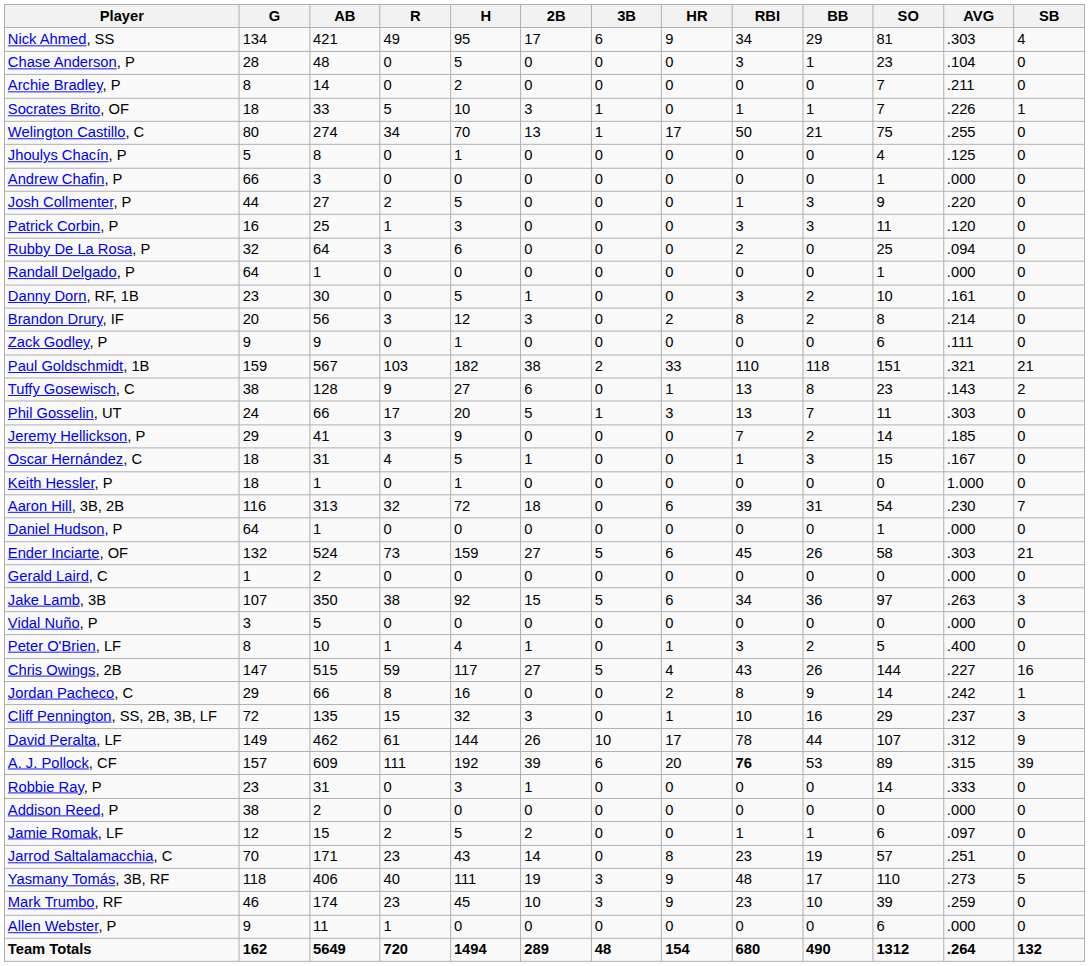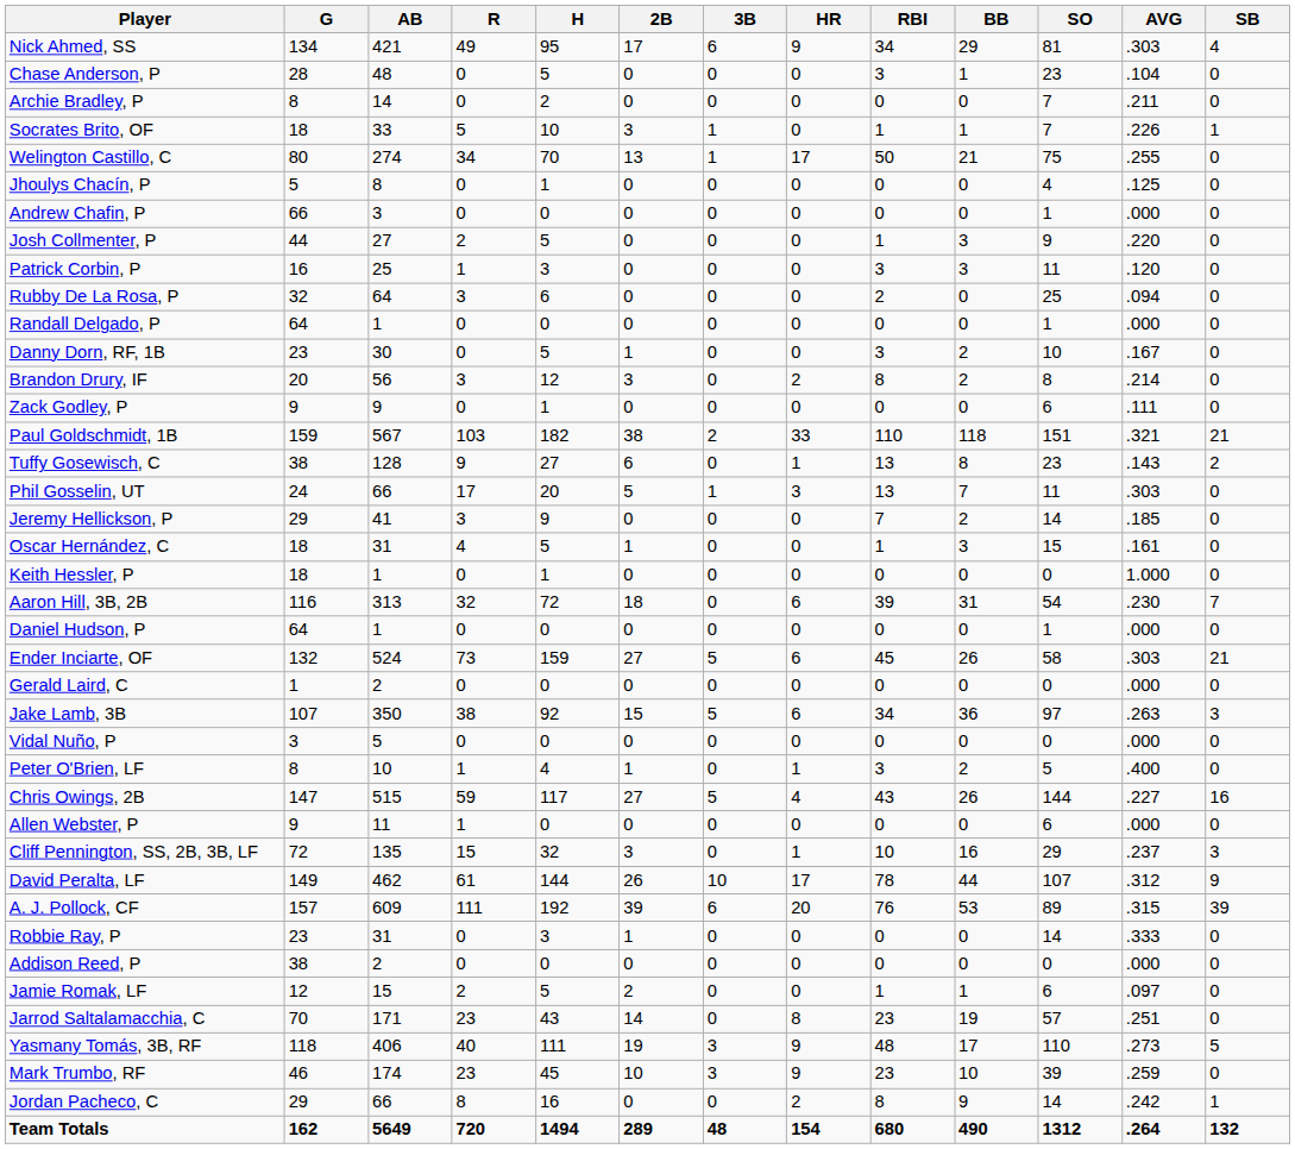 <table class="wikitable sortable">
 <tr>
 <th bgcolor="#DDDDFF" width="20%">Player</th>
 <th bgcolor="#DDDDFF" width="6%">G</th>
 <th bgcolor="#DDDDFF" width="6%">AB</th>
 <th bgcolor="#DDDDFF" width="6%">R</th>
 <th bgcolor="#DDDDFF" width="6%">H</th>
 <th bgcolor="#DDDDFF" width="6%">2B</th>
 <th bgcolor="#DDDDFF" width="6%">3B</th>
 <th bgcolor="#DDDDFF" width="6%">HR</th>
 <th bgcolor="#DDDDFF" width="6%">RBI</th>
 <th bgcolor="#DDDDFF" width="6%">BB</th>
 <th bgcolor="#DDDDFF" width="6%">SO</th>
 <th bgcolor="#DDDDFF" width="6%">AVG</th>
 <th bgcolor="#DDDDFF" width="6%">SB</th>
 </tr>
 <tr>
 <td><a href='#'>Nick Ahmed</a>, SS</td>
 <td>134</td>
 <td>421</td>
 <td>49</td>
 <td>95</td>
 <td>17</td>
 <td>6</td>
 <td>9</td>
 <td>34</td>
 <td>29</td>
 <td>81</td>
 <td>.303</td>
 <td>4</td>
 </tr>
 <tr>
 <td><a href='#'>Chase Anderson</a>, P</td>
 <td>28</td>
 <td>48</td>
 <td>0</td>
 <td>5</td>
 <td>0</td>
 <td>0</td>
 <td>0</td>
 <td>3</td>
 <td>1</td>
 <td>23</td>
 <td>.104</td>
 <td>0</td>
 </tr>
 <tr>
 <td><a href='#'>Archie Bradley</a>, P</td>
 <td>8</td>
 <td>14</td>
 <td>0</td>
 <td>2</td>
 <td>0</td>
 <td>0</td>
 <td>0</td>
 <td>0</td>
 <td>0</td>
 <td>7</td>
 <td>.211</td>
 <td>0</td>
 </tr>
 <tr>
 <td><a href='#'>Socrates Brito</a>, OF</td>
 <td>18</td>
 <td>33</td>
 <td>5</td>
 <td>10</td>
 <td>3</td>
 <td>1</td>
 <td>0</td>
 <td>1</td>
 <td>1</td>
 <td>7</td>
 <td>.226</td>
 <td>1</td>
 </tr>
 <tr>
 <td><a href='#'>Welington Castillo</a>, C</td>
 <td>80</td>
 <td>274</td>
 <td>34</td>
 <td>70</td>
 <td>13</td>
 <td>1</td>
 <td>17</td>
 <td>50</td>
 <td>21</td>
 <td>75</td>
 <td>.255</td>
 <td>0</td>
 </tr>
 <tr>
 <td><a href='#'>Jhoulys Chacín</a>, P</td>
 <td>5</td>
 <td>8</td>
 <td>0</td>
 <td>1</td>
 <td>0</td>
 <td>0</td>
 <td>0</td>
 <td>0</td>
 <td>0</td>
 <td>4</td>
 <td>.125</td>
 <td>0</td>
 </tr>
 <tr>
 <td><a href='#'>Andrew Chafin</a>, P</td>
 <td>66</td>
 <td>3</td>
 <td>0</td>
 <td>0</td>
 <td>0</td>
 <td>0</td>
 <td>0</td>
 <td>0</td>
 <td>0</td>
 <td>1</td>
 <td>.000</td>
 <td>0</td>
 </tr>
 <tr>
 <td><a href='#'>Josh Collmenter</a>, P</td>
 <td>44</td>
 <td>27</td>
 <td>2</td>
 <td>5</td>
 <td>0</td>
 <td>0</td>
 <td>0</td>
 <td>1</td>
 <td>3</td>
 <td>9</td>
 <td>.220</td>
 <td>0</td>
 </tr>
 <tr>
 <td><a href='#'>Patrick Corbin</a>, P</td>
 <td>16</td>
 <td>25</td>
 <td>1</td>
 <td>3</td>
 <td>0</td>
 <td>0</td>
 <td>0</td>
 <td>3</td>
 <td>3</td>
 <td>11</td>
 <td>.120</td>
 <td>0</td>
 </tr>
 <tr>
 <td><a href='#'>Rubby De La Rosa</a>, P</td>
 <td>32</td>
 <td>64</td>
 <td>3</td>
 <td>6</td>
 <td>0</td>
 <td>0</td>
 <td>0</td>
 <td>2</td>
 <td>0</td>
 <td>25</td>
 <td>.094</td>
 <td>0</td>
 </tr>
 <tr>
 <td><a href='#'>Randall Delgado</a>, P</td>
 <td>64</td>
 <td>1</td>
 <td>0</td>
 <td>0</td>
 <td>0</td>
 <td>0</td>
 <td>0</td>
 <td>0</td>
 <td>0</td>
 <td>1</td>
 <td>.000</td>
 <td>0</td>
 </tr>
 <tr>
 <td><a href='#'>Danny Dorn</a>, RF, 1B</td>
 <td>23</td>
 <td>30</td>
 <td>0</td>
 <td>5</td>
 <td>1</td>
 <td>0</td>
 <td>0</td>
 <td>3</td>
 <td>2</td>
 <td>10</td>
-<td>.161</td>
+<td>.167</td>
 <td>0</td>
 </tr>
 <tr>
 <td><a href='#'>Brandon Drury</a>, IF</td>
 <td>20</td>
 <td>56</td>
 <td>3</td>
 <td>12</td>
 <td>3</td>
 <td>0</td>
 <td>2</td>
 <td>8</td>
 <td>2</td>
 <td>8</td>
 <td>.214</td>
 <td>0</td>
 </tr>
 <tr>
 <td><a href='#'>Zack Godley</a>, P</td>
 <td>9</td>
 <td>9</td>
 <td>0</td>
 <td>1</td>
 <td>0</td>
 <td>0</td>
 <td>0</td>
 <td>0</td>
 <td>0</td>
 <td>6</td>
 <td>.111</td>
 <td>0</td>
 </tr>
 <tr>
 <td><a href='#'>Paul Goldschmidt</a>, 1B</td>
 <td>159</td>
 <td>567</td>
 <td>103</td>
 <td>182</td>
 <td>38</td>
 <td>2</td>
 <td>33</td>
 <td>110</td>
 <td>118</td>
 <td>151</td>
 <td>.321</td>
 <td>21</td>
 </tr>
 <tr>
 <td><a href='#'>Tuffy Gosewisch</a>, C</td>
 <td>38</td>
 <td>128</td>
 <td>9</td>
 <td>27</td>
 <td>6</td>
 <td>0</td>
 <td>1</td>
 <td>13</td>
 <td>8</td>
 <td>23</td>
 <td>.143</td>
 <td>2</td>
 </tr>
 <tr>
 <td><a href='#'>Phil Gosselin</a>, UT</td>
 <td>24</td>
 <td>66</td>
 <td>17</td>
 <td>20</td>
 <td>5</td>
 <td>1</td>
 <td>3</td>
 <td>13</td>
 <td>7</td>
 <td>11</td>
 <td>.303</td>
 <td>0</td>
 </tr>
 <tr>
 <td><a href='#'>Jeremy Hellickson</a>, P</td>
 <td>29</td>
 <td>41</td>
 <td>3</td>
 <td>9</td>
 <td>0</td>
 <td>0</td>
 <td>0</td>
 <td>7</td>
 <td>2</td>
 <td>14</td>
 <td>.185</td>
 <td>0</td>
 </tr>
 <tr>
 <td><a href='#'>Oscar Hernández</a>, C</td>
 <td>18</td>
 <td>31</td>
 <td>4</td>
 <td>5</td>
 <td>1</td>
 <td>0</td>
 <td>0</td>
 <td>1</td>
 <td>3</td>
 <td>15</td>
-<td>.167</td>
+<td>.161</td>
 <td>0</td>
 </tr>
 <tr>
 <td><a href='#'>Keith Hessler</a>, P</td>
 <td>18</td>
 <td>1</td>
 <td>0</td>
 <td>1</td>
 <td>0</td>
 <td>0</td>
 <td>0</td>
 <td>0</td>
 <td>0</td>
 <td>0</td>
 <td>1.000</td>
 <td>0</td>
 </tr>
 <tr>
 <td><a href='#'>Aaron Hill</a>, 3B, 2B</td>
 <td>116</td>
 <td>313</td>
 <td>32</td>
 <td>72</td>
 <td>18</td>
 <td>0</td>
 <td>6</td>
 <td>39</td>
 <td>31</td>
 <td>54</td>
 <td>.230</td>
 <td>7</td>
 </tr>
 <tr>
 <td><a href='#'>Daniel Hudson</a>, P</td>
 <td>64</td>
 <td>1</td>
 <td>0</td>
 <td>0</td>
 <td>0</td>
 <td>0</td>
 <td>0</td>
 <td>0</td>
 <td>0</td>
 <td>1</td>
 <td>.000</td>
 <td>0</td>
 </tr>
 <tr>
 <td><a href='#'>Ender Inciarte</a>, OF</td>
 <td>132</td>
 <td>524</td>
 <td>73</td>
 <td>159</td>
 <td>27</td>
 <td>5</td>
 <td>6</td>
 <td>45</td>
 <td>26</td>
 <td>58</td>
 <td>.303</td>
 <td>21</td>
 </tr>
 <tr>
 <td><a href='#'>Gerald Laird</a>, C</td>
 <td>1</td>
 <td>2</td>
 <td>0</td>
 <td>0</td>
 <td>0</td>
 <td>0</td>
 <td>0</td>
 <td>0</td>
 <td>0</td>
 <td>0</td>
 <td>.000</td>
 <td>0</td>
 </tr>
 <tr>
 <td><a href='#'>Jake Lamb</a>, 3B</td>
 <td>107</td>
 <td>350</td>
 <td>38</td>
 <td>92</td>
 <td>15</td>
 <td>5</td>
 <td>6</td>
 <td>34</td>
 <td>36</td>
 <td>97</td>
 <td>.263</td>
 <td>3</td>
 </tr>
 <tr>
 <td><a href='#'>Vidal Nuño</a>, P</td>
 <td>3</td>
 <td>5</td>
 <td>0</td>
 <td>0</td>
 <td>0</td>
 <td>0</td>
 <td>0</td>
 <td>0</td>
 <td>0</td>
 <td>0</td>
 <td>.000</td>
 <td>0</td>
 </tr>
 <tr>
 <td><a href='#'>Peter O'Brien</a>, LF</td>
 <td>8</td>
 <td>10</td>
 <td>1</td>
 <td>4</td>
 <td>1</td>
 <td>0</td>
 <td>1</td>
 <td>3</td>
 <td>2</td>
 <td>5</td>
 <td>.400</td>
 <td>0</td>
 </tr>
 <tr>
 <td><a href='#'>Chris Owings</a>, 2B</td>
 <td>147</td>
 <td>515</td>
 <td>59</td>
 <td>117</td>
 <td>27</td>
 <td>5</td>
 <td>4</td>
 <td>43</td>
 <td>26</td>
 <td>144</td>
 <td>.227</td>
 <td>16</td>
 </tr>
 <tr>
-<td><a href='#'>Jordan Pacheco</a>, C</td>
-<td>29</td>
-<td>66</td>
-<td>8</td>
-<td>16</td>
+<td><a href='#'>Allen Webster</a>, P</td>
+<td>9</td>
+<td>11</td>
+<td>1</td>
 <td>0</td>
 <td>0</td>
-<td>2</td>
-<td>8</td>
-<td>9</td>
-<td>14</td>
-<td>.242</td>
-<td>1</td>
+<td>0</td>
+<td>0</td>
+<td>0</td>
+<td>0</td>
+<td>6</td>
+<td>.000</td>
+<td>0</td>
 </tr>
 <tr>
 <td><a href='#'>Cliff Pennington</a>, SS, 2B, 3B, LF</td>
 <td>72</td>
 <td>135</td>
 <td>15</td>
 <td>32</td>
 <td>3</td>
 <td>0</td>
 <td>1</td>
 <td>10</td>
 <td>16</td>
 <td>29</td>
 <td>.237</td>
 <td>3</td>
 </tr>
 <tr>
 <td><a href='#'>David Peralta</a>, LF</td>
 <td>149</td>
 <td>462</td>
 <td>61</td>
 <td>144</td>
 <td>26</td>
 <td>10</td>
 <td>17</td>
 <td>78</td>
 <td>44</td>
 <td>107</td>
 <td>.312</td>
 <td>9</td>
 </tr>
 <tr>
 <td><a href='#'>A. J. Pollock</a>, CF</td>
 <td>157</td>
 <td>609</td>
 <td>111</td>
 <td>192</td>
 <td>39</td>
 <td>6</td>
 <td>20</td>
-<td><strong>76</strong></td>
+<td>76</td>
 <td>53</td>
 <td>89</td>
 <td>.315</td>
 <td>39</td>
 </tr>
 <tr>
 <td><a href='#'>Robbie Ray</a>, P</td>
 <td>23</td>
 <td>31</td>
 <td>0</td>
 <td>3</td>
 <td>1</td>
 <td>0</td>
 <td>0</td>
 <td>0</td>
 <td>0</td>
 <td>14</td>
 <td>.333</td>
 <td>0</td>
 </tr>
 <tr>
 <td><a href='#'>Addison Reed</a>, P</td>
 <td>38</td>
 <td>2</td>
 <td>0</td>
 <td>0</td>
 <td>0</td>
 <td>0</td>
 <td>0</td>
 <td>0</td>
 <td>0</td>
 <td>0</td>
 <td>.000</td>
 <td>0</td>
 </tr>
 <tr>
 <td><a href='#'>Jamie Romak</a>, LF</td>
 <td>12</td>
 <td>15</td>
 <td>2</td>
 <td>5</td>
 <td>2</td>
 <td>0</td>
 <td>0</td>
 <td>1</td>
 <td>1</td>
 <td>6</td>
 <td>.097</td>
 <td>0</td>
 </tr>
 <tr>
 <td><a href='#'>Jarrod Saltalamacchia</a>, C</td>
 <td>70</td>
 <td>171</td>
 <td>23</td>
 <td>43</td>
 <td>14</td>
 <td>0</td>
 <td>8</td>
 <td>23</td>
 <td>19</td>
 <td>57</td>
 <td>.251</td>
 <td>0</td>
 </tr>
 <tr>
 <td><a href='#'>Yasmany Tomás</a>, 3B, RF</td>
 <td>118</td>
 <td>406</td>
 <td>40</td>
 <td>111</td>
 <td>19</td>
 <td>3</td>
 <td>9</td>
 <td>48</td>
 <td>17</td>
 <td>110</td>
 <td>.273</td>
 <td>5</td>
 </tr>
 <tr>
 <td><a href='#'>Mark Trumbo</a>, RF</td>
 <td>46</td>
 <td>174</td>
 <td>23</td>
 <td>45</td>
 <td>10</td>
 <td>3</td>
 <td>9</td>
 <td>23</td>
 <td>10</td>
 <td>39</td>
 <td>.259</td>
 <td>0</td>
 </tr>
 <tr>
-<td><a href='#'>Allen Webster</a>, P</td>
-<td>9</td>
-<td>11</td>
-<td>1</td>
+<td><a href='#'>Jordan Pacheco</a>, C</td>
+<td>29</td>
+<td>66</td>
+<td>8</td>
+<td>16</td>
 <td>0</td>
 <td>0</td>
-<td>0</td>
-<td>0</td>
-<td>0</td>
-<td>0</td>
-<td>6</td>
-<td>.000</td>
-<td>0</td>
+<td>2</td>
+<td>8</td>
+<td>9</td>
+<td>14</td>
+<td>.242</td>
+<td>1</td>
 </tr>
 <tr>
 <td><strong>Team Totals</strong></td>
 <td><strong>162</strong></td>
 <td><strong>5649</strong></td>
 <td><strong>720</strong></td>
 <td><strong>1494</strong></td>
 <td><strong>289</strong></td>
 <td><strong>48</strong></td>
 <td><strong>154</strong></td>
 <td><strong>680</strong></td>
 <td><strong>490</strong></td>
 <td><strong>1312</strong></td>
 <td><strong>.264</strong></td>
 <td><strong>132</strong></td>
 </tr>
 </table>
